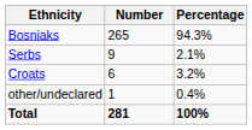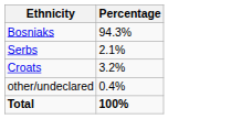 <table class="wikitable">
 <tr>
 <th width="100px">Ethnicity</th>
-<th width="80px">Number</th>
 <th width="80px">Percentage</th>
 </tr>
 <tr>
 <td><a href='#'>Bosniaks</a></td>
-<td>265</td>
 <td>94.3%</td>
 </tr>
 <tr>
 <td><a href='#'>Serbs</a></td>
-<td>9</td>
 <td>2.1%</td>
 </tr>
 <tr>
 <td><a href='#'>Croats</a></td>
-<td>6</td>
 <td>3.2%</td>
 </tr>
 <tr>
 <td>other/undeclared</td>
-<td>1</td>
 <td>0.4%</td>
 </tr>
 <tr>
 <td><strong>Total</strong></td>
-<td><strong>281</strong></td>
 <td><strong>100%</strong></td>
 </tr>
 </table>
